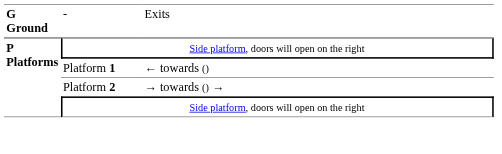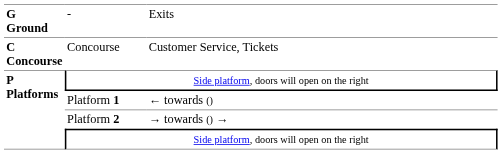 <table table border=0 cellspacing=0 cellpadding=3>
 <tr>
 <td style="border-bottom:solid 1px gray;border-top:solid 1px gray;" width=50 valign=top><strong>G<br>Ground</strong></td>
 <td style="border-top:solid 1px gray;border-bottom:solid 1px gray;" width=100 valign=top>-</td>
 <td style="border-top:solid 1px gray;border-bottom:solid 1px gray;" width=450 valign=top>Exits</td>
+</tr>
+<tr>
+<td valign=top><strong>C<br>Concourse</strong></td>
+<td valign=top>Concourse</td>
+<td valign=top>Customer Service, Tickets</td>
 </tr>
 <tr>
 <td style="border-top:solid 1px gray;border-bottom:solid 1px gray;" rowspan=4 valign=top><strong>P<br>Platforms</strong></td>
 <td style="border-top:solid 1px gray;border-right:solid 2px black;border-left:solid 2px black;border-bottom:solid 2px black;text-align:center;" colspan=2><small><a href='#'>Side platform</a>, doors will open on the right</small></td>
 </tr>
 <tr>
 <td style="border-bottom:solid 1px gray;">Platform <span><strong>1</strong></span></td>
 <td style="border-bottom:solid 1px gray;">←  towards  <small>()</small></td>
 </tr>
 <tr>
 <td>Platform <span><strong>2</strong></span></td>
 <td><span>→</span>  towards  <small>()</small> →</td>
 </tr>
 <tr>
 <td style="border-bottom:solid 1px gray;border-top:solid 2px black;border-right:solid 2px black;border-left:solid 2px black;text-align:center;" colspan=2><small><a href='#'>Side platform</a>, doors will open on the right </small></td>
 </tr>
 </table>
